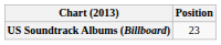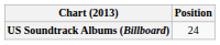 <table class="wikitable plainrowheaders" style="text-align:center">
 <tr>
 <th scope="col">Chart (2013)</th>
 <th scope="col">Position</th>
 </tr>
 <tr>
 <th scope="row">US Soundtrack Albums (<em>Billboard</em>)</th>
-<td>23</td>
+<td>24</td>
 </tr>
 </table>
